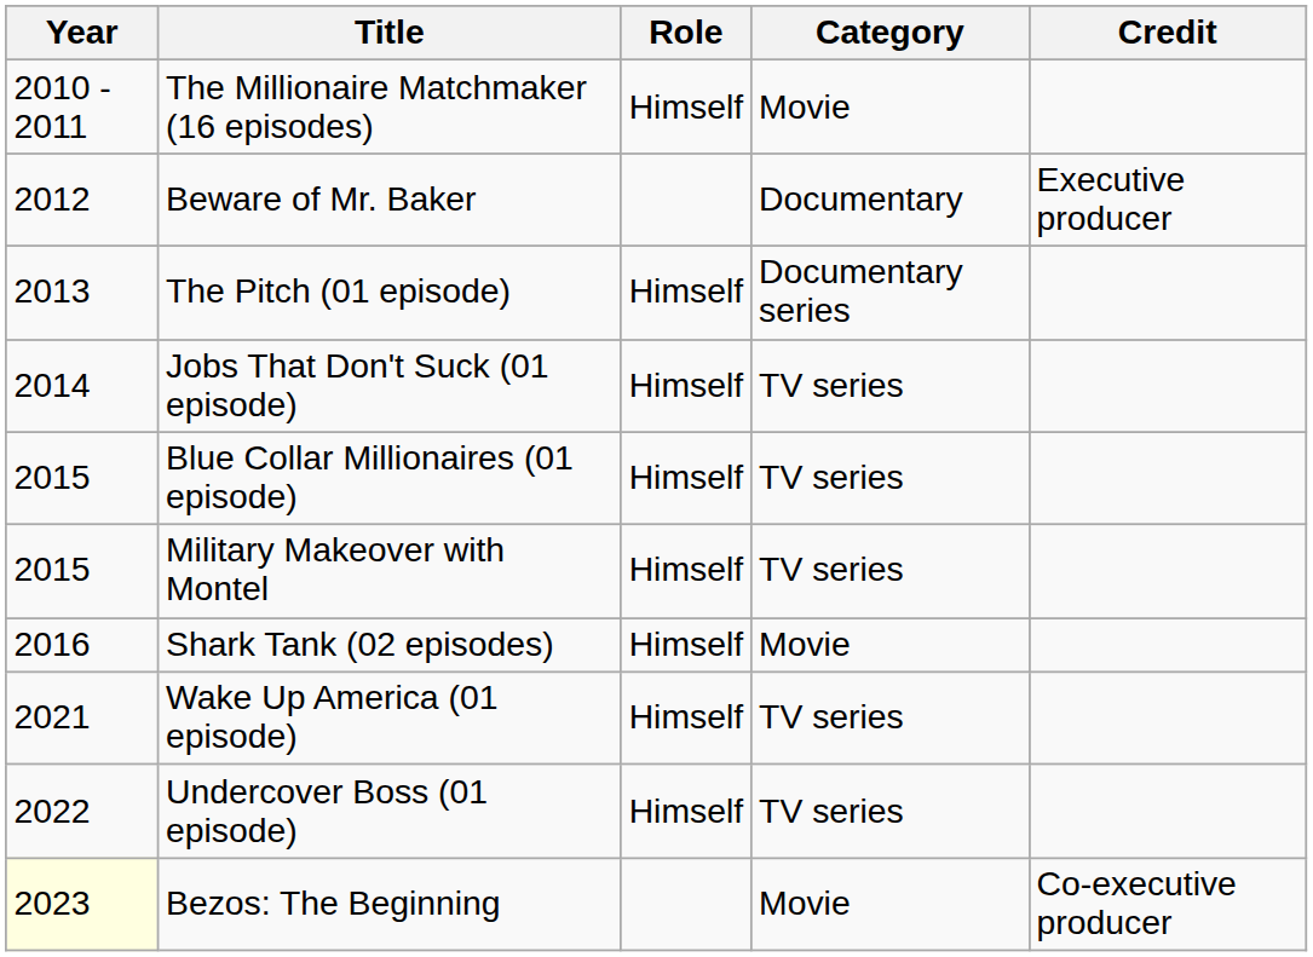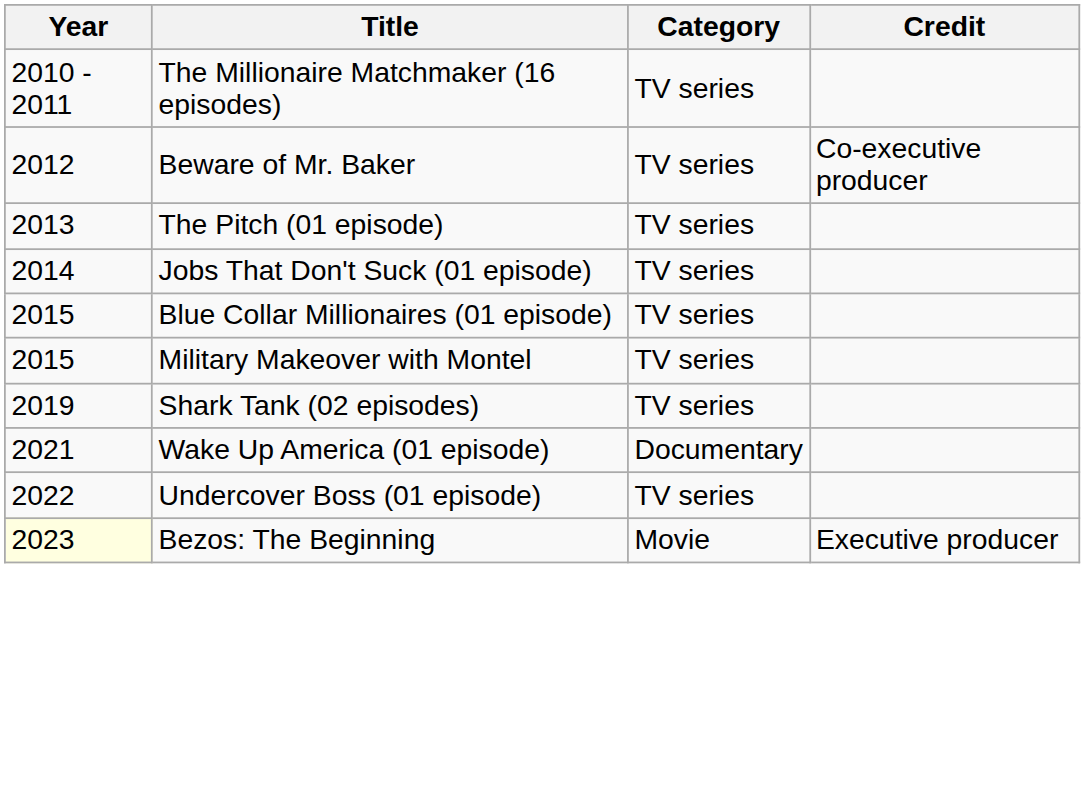 <table class="wikitable">
 <tr>
 <th>Year</th>
 <th>Title</th>
-<th>Role</th>
 <th>Category</th>
 <th><strong>Credit</strong></th>
 </tr>
 <tr>
 <td>2010 - 2011</td>
 <td>The Millionaire  Matchmaker (16 episodes)</td>
-<td>Himself</td>
-<td>Movie</td>
+<td>TV series</td>
 <td></td>
 </tr>
 <tr>
 <td>2012</td>
 <td>Beware of Mr.  Baker</td>
-<td></td>
-<td>Documentary</td>
-<td>Executive producer</td>
+<td>TV series</td>
+<td>Co-executive  producer</td>
 </tr>
 <tr>
 <td>2013</td>
 <td>The Pitch (01  episode)</td>
-<td>Himself</td>
-<td>Documentary series</td>
+<td>TV series</td>
 <td></td>
 </tr>
 <tr>
 <td>2014</td>
 <td>Jobs That Don't  Suck (01 episode)</td>
-<td>Himself</td>
 <td>TV series</td>
 <td></td>
 </tr>
 <tr>
 <td>2015</td>
 <td>Blue Collar  Millionaires (01 episode)</td>
-<td>Himself</td>
 <td>TV series</td>
 <td></td>
 </tr>
 <tr>
 <td>2015</td>
 <td>Military Makeover  with Montel</td>
-<td>Himself</td>
 <td>TV series</td>
 <td></td>
 </tr>
 <tr>
-<td>2016</td>
+<td>2019</td>
 <td>Shark Tank (02  episodes)</td>
-<td>Himself</td>
-<td>Movie</td>
+<td>TV series</td>
 <td></td>
 </tr>
 <tr>
 <td>2021</td>
 <td>Wake Up America  (01 episode)</td>
-<td>Himself</td>
-<td>TV series</td>
+<td>Documentary</td>
 <td></td>
 </tr>
 <tr>
 <td>2022</td>
 <td>Undercover Boss  (01 episode)</td>
-<td>Himself</td>
 <td>TV series</td>
 <td></td>
 </tr>
 <tr>
 <td style="background: lightyellow;">2023</td>
 <td>Bezos: The  Beginning</td>
-<td></td>
 <td>Movie</td>
-<td>Co-executive  producer</td>
+<td>Executive producer</td>
 </tr>
 </table>
